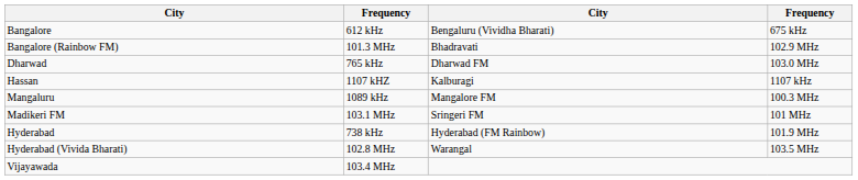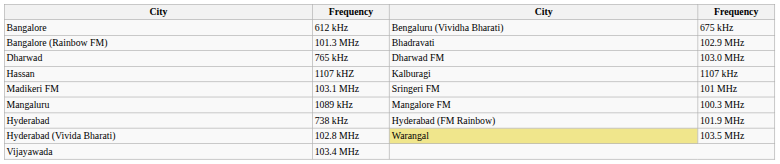 <table class="wikitable" style="width:100%;">
 <tr>
 <th style="width:40%;">City</th>
 <th style="width:10%;">Frequency</th>
 <th style="width:40%;">City</th>
 <th style="width:10%;">Frequency</th>
 </tr>
 <tr>
 <td>Bangalore</td>
 <td>612 kHz</td>
 <td>Bengaluru (Vividha Bharati)</td>
 <td>675 kHz</td>
 </tr>
 <tr>
 <td>Bangalore (Rainbow FM)</td>
 <td>101.3 MHz</td>
 <td>Bhadravati</td>
 <td>102.9 MHz</td>
 </tr>
 <tr>
 <td>Dharwad</td>
 <td>765 kHz</td>
 <td>Dharwad FM</td>
 <td>103.0 MHz</td>
 </tr>
 <tr>
 <td>Hassan</td>
 <td>1107 kHZ</td>
 <td>Kalburagi</td>
 <td>1107 kHz</td>
 </tr>
 <tr>
+<td>Madikeri FM</td>
+<td>103.1 MHz</td>
+<td>Sringeri FM</td>
+<td>101 MHz</td>
+</tr>
+<tr>
 <td>Mangaluru</td>
 <td>1089 kHz</td>
 <td>Mangalore FM</td>
 <td>100.3 MHz</td>
-</tr>
-<tr>
-<td>Madikeri FM</td>
-<td>103.1 MHz</td>
-<td>Sringeri FM</td>
-<td>101 MHz</td>
 </tr>
 <tr>
 <td>Hyderabad</td>
 <td>738 kHz</td>
 <td>Hyderabad (FM Rainbow)</td>
 <td>101.9 MHz</td>
 </tr>
 <tr>
 <td>Hyderabad (Vivida Bharati)</td>
 <td>102.8 MHz</td>
-<td>Warangal</td>
+<td style="background: khaki;">Warangal</td>
 <td>103.5 MHz</td>
 </tr>
 <tr>
 <td>Vijayawada</td>
 <td>103.4 MHz</td>
 </tr>
 </table>
